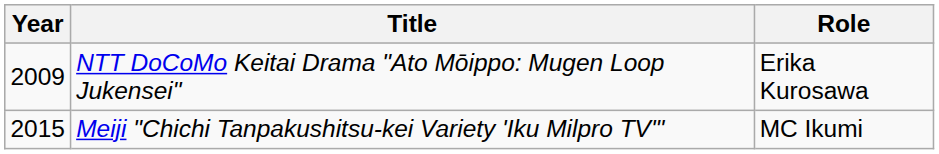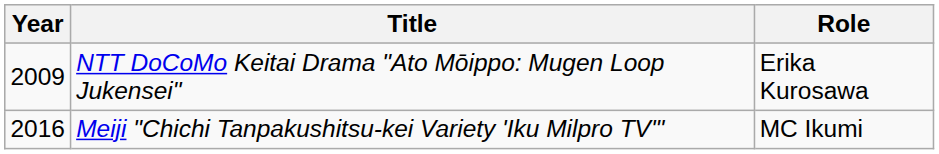 <table class="wikitable">
 <tr>
 <th>Year</th>
 <th>Title</th>
 <th>Role</th>
 </tr>
 <tr>
 <td>2009</td>
 <td><em><a href='#'>NTT DoCoMo</a> Keitai Drama "Ato Mōippo: Mugen Loop Jukensei"</em></td>
 <td>Erika Kurosawa</td>
 </tr>
 <tr>
-<td>2015</td>
+<td>2016</td>
 <td><em><a href='#'>Meiji</a> "Chichi Tanpakushitsu-kei Variety 'Iku Milpro TV'"</em></td>
 <td>MC Ikumi</td>
 </tr>
 </table>
